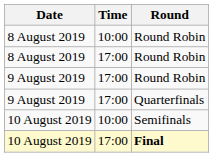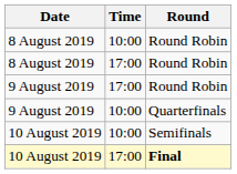 <table class="wikitable">
 <tr>
 <th>Date</th>
 <th>Time</th>
 <th>Round</th>
 </tr>
 <tr>
 <td>8 August 2019</td>
 <td>10:00</td>
 <td>Round Robin</td>
 </tr>
 <tr>
 <td>8 August 2019</td>
 <td>17:00</td>
 <td>Round Robin</td>
 </tr>
 <tr>
 <td>9 August 2019</td>
 <td>17:00</td>
 <td>Round Robin</td>
 </tr>
 <tr>
 <td>9 August 2019</td>
-<td>17:00</td>
+<td>10:00</td>
 <td>Quarterfinals</td>
 </tr>
 <tr>
 <td>10 August 2019</td>
 <td>10:00</td>
 <td>Semifinals</td>
 </tr>
 <tr style=background:lemonchiffon>
 <td>10 August 2019</td>
 <td>17:00</td>
 <td><strong>Final</strong></td>
 </tr>
 </table>
